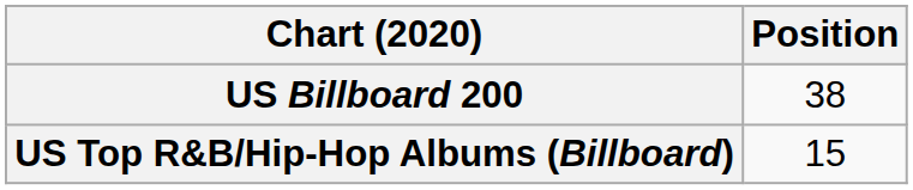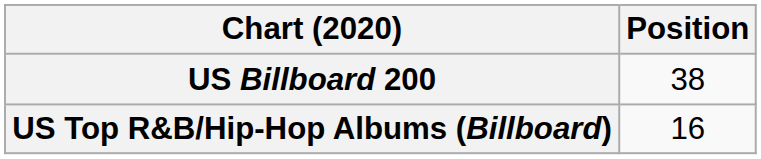 <table class="wikitable sortable plainrowheaders" style="text-align:center">
 <tr>
 <th scope="col">Chart (2020)</th>
 <th scope="col">Position</th>
 </tr>
 <tr>
 <th scope="row">US <em>Billboard</em> 200</th>
 <td>38</td>
 </tr>
 <tr>
 <th scope="row">US Top R&B/Hip-Hop Albums (<em>Billboard</em>)</th>
-<td>15</td>
+<td>16</td>
 </tr>
 </table>
